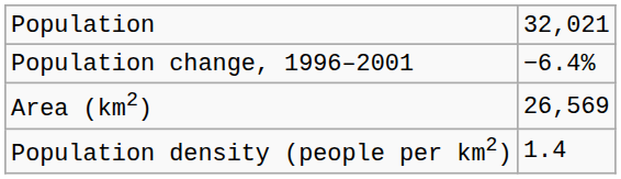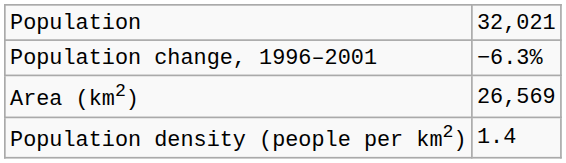 <table class="wikitable">
 <tr>
 <td>Population</td>
 <td>32,021</td>
 </tr>
 <tr>
 <td>Population change, 1996–2001</td>
-<td>−6.4%</td>
+<td>−6.3%</td>
 </tr>
 <tr>
 <td>Area (km<sup>2</sup>)</td>
 <td>26,569</td>
 </tr>
 <tr>
 <td>Population density (people per km<sup>2</sup>)</td>
 <td>1.4</td>
 </tr>
 </table>
